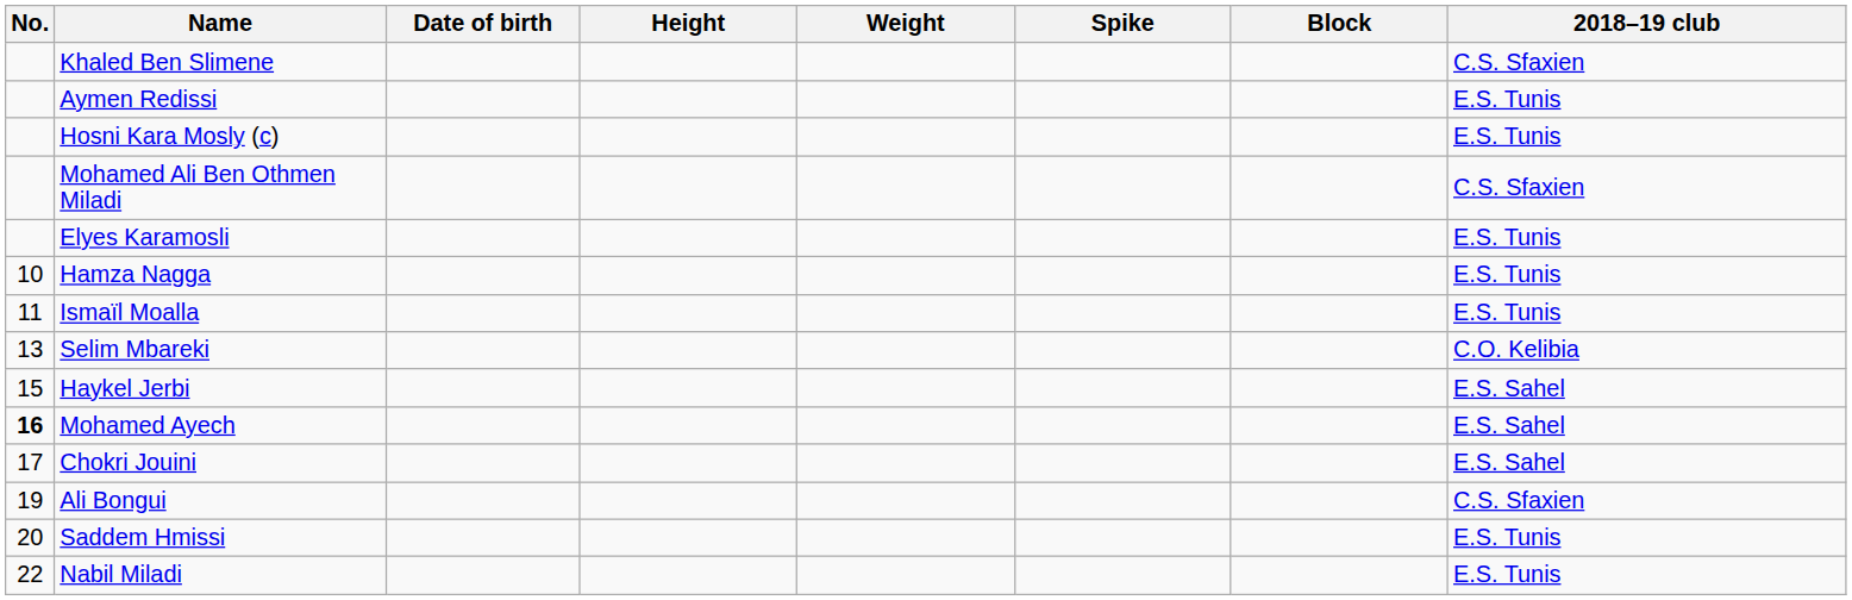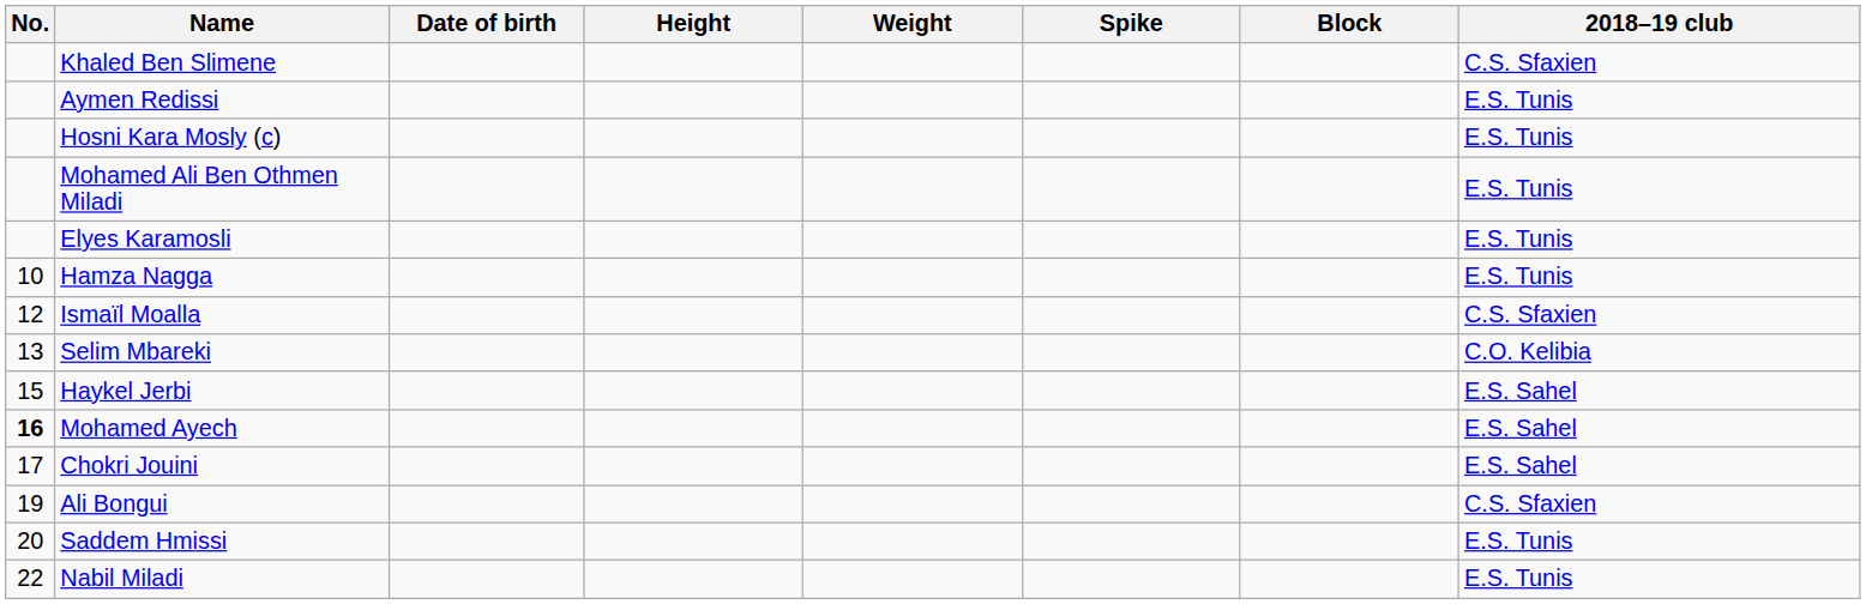 <table class="wikitable sortable" style="font-size:100%; text-align:center;">
 <tr>
 <th>No.</th>
 <th style="width:14em">Name</th>
 <th style="width:8em">Date of birth</th>
 <th style="width:9em">Height</th>
 <th style="width:9em">Weight</th>
 <th style="width:9em">Spike</th>
 <th style="width:9em">Block</th>
 <th style="width:17em">2018–19 club</th>
 </tr>
 <tr>
 <td></td>
 <td align=left><a href='#'>Khaled Ben Slimene</a></td>
 <td align=right></td>
 <td></td>
 <td></td>
 <td></td>
 <td></td>
 <td align=left> <a href='#'>C.S. Sfaxien</a></td>
 </tr>
 <tr>
 <td></td>
 <td align=left><a href='#'>Aymen Redissi</a></td>
 <td align=right></td>
 <td></td>
 <td></td>
 <td></td>
 <td></td>
 <td align=left> <a href='#'>E.S. Tunis</a></td>
 </tr>
 <tr>
 <td></td>
 <td align=left><a href='#'>Hosni Kara Mosly</a> (<a href='#'>c</a>)</td>
 <td align="right"></td>
 <td></td>
 <td></td>
 <td></td>
 <td></td>
 <td align=left> <a href='#'>E.S. Tunis</a></td>
 </tr>
 <tr>
 <td></td>
 <td align=left><a href='#'>Mohamed Ali Ben Othmen Miladi</a></td>
 <td align=right></td>
 <td></td>
 <td></td>
 <td></td>
 <td></td>
-<td align=left> <a href='#'>C.S. Sfaxien</a></td>
+<td align=left> <a href='#'>E.S. Tunis</a></td>
 </tr>
 <tr>
 <td></td>
 <td align=left><a href='#'>Elyes Karamosli</a></td>
 <td align=right></td>
 <td></td>
 <td></td>
 <td></td>
 <td></td>
 <td align=left> <a href='#'>E.S. Tunis</a></td>
 </tr>
 <tr>
 <td>10</td>
 <td align=left><a href='#'>Hamza Nagga</a></td>
 <td align=right></td>
 <td></td>
 <td></td>
 <td></td>
 <td></td>
 <td align=left> <a href='#'>E.S. Tunis</a></td>
 </tr>
 <tr>
-<td>11</td>
+<td>12</td>
 <td align=left><a href='#'>Ismaïl Moalla</a></td>
 <td align=right></td>
 <td></td>
 <td></td>
 <td></td>
 <td></td>
-<td align=left> <a href='#'>E.S. Tunis</a></td>
+<td align=left> <a href='#'>C.S. Sfaxien</a></td>
 </tr>
 <tr>
 <td>13</td>
 <td align=left><a href='#'>Selim Mbareki</a></td>
 <td align=right></td>
 <td></td>
 <td></td>
 <td></td>
 <td></td>
 <td align=left> <a href='#'>C.O. Kelibia</a></td>
 </tr>
 <tr>
 <td>15</td>
 <td align=left><a href='#'>Haykel Jerbi</a></td>
 <td align=right></td>
 <td></td>
 <td></td>
 <td></td>
 <td></td>
 <td align=left> <a href='#'>E.S. Sahel</a></td>
 </tr>
 <tr>
 <td><strong>16</strong></td>
 <td align=left><a href='#'>Mohamed Ayech</a></td>
 <td align=right></td>
 <td></td>
 <td></td>
 <td></td>
 <td></td>
 <td align=left> <a href='#'>E.S. Sahel</a></td>
 </tr>
 <tr>
 <td>17</td>
 <td align=left><a href='#'>Chokri Jouini</a></td>
 <td align=right></td>
 <td></td>
 <td></td>
 <td></td>
 <td></td>
 <td align=left> <a href='#'>E.S. Sahel</a></td>
 </tr>
 <tr>
 <td>19</td>
 <td align=left><a href='#'>Ali Bongui</a></td>
 <td align=right></td>
 <td></td>
 <td></td>
 <td></td>
 <td></td>
 <td align=left> <a href='#'>C.S. Sfaxien</a></td>
 </tr>
 <tr>
 <td>20</td>
 <td align=left><a href='#'>Saddem Hmissi</a></td>
 <td align=right></td>
 <td></td>
 <td></td>
 <td></td>
 <td></td>
 <td align=left> <a href='#'>E.S. Tunis</a></td>
 </tr>
 <tr>
 <td>22</td>
 <td align=left><a href='#'>Nabil Miladi</a></td>
 <td align=right></td>
 <td></td>
 <td></td>
 <td></td>
 <td></td>
 <td align=left> <a href='#'>E.S. Tunis</a></td>
 </tr>
 </table>
